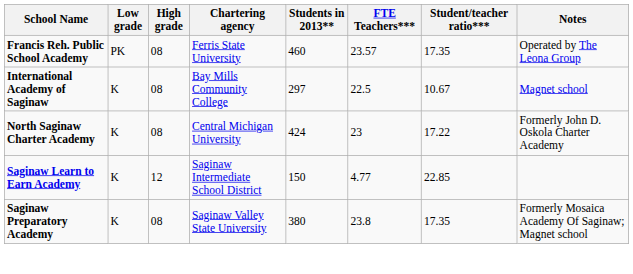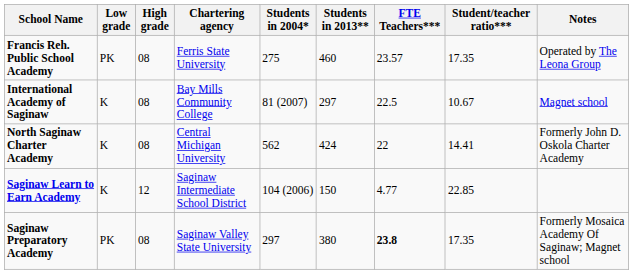 <table class="wikitable sortable">
 <tr>
 <th>School Name</th>
 <th>Low grade</th>
 <th>High grade</th>
 <th>Chartering agency</th>
+<th>Students in 2004*</th>
 <th>Students in 2013**</th>
 <th><a href='#'>FTE</a> Teachers***</th>
 <th>Student/teacher ratio***</th>
 <th>Notes</th>
 </tr>
 <tr>
 <td><strong>Francis Reh. Public School Academy</strong></td>
 <td>PK</td>
 <td>08</td>
 <td><a href='#'>Ferris State University</a></td>
+<td>275</td>
 <td>460</td>
 <td>23.57</td>
 <td>17.35</td>
 <td>Operated by <a href='#'>The Leona Group</a></td>
 </tr>
 <tr>
 <td><strong>International Academy of Saginaw</strong></td>
 <td>K</td>
 <td>08</td>
 <td><a href='#'>Bay Mills Community College</a></td>
+<td>81 (2007)</td>
 <td>297</td>
 <td>22.5</td>
 <td>10.67</td>
 <td><a href='#'>Magnet school</a></td>
 </tr>
 <tr>
 <td><strong>North Saginaw Charter Academy</strong></td>
 <td>K</td>
 <td>08</td>
 <td><a href='#'>Central Michigan University</a></td>
+<td>562</td>
 <td>424</td>
-<td>23</td>
-<td>17.22</td>
+<td>22</td>
+<td>14.41</td>
 <td>Formerly John D. Oskola Charter Academy</td>
 </tr>
 <tr>
 <td><strong><a href='#'>Saginaw Learn to Earn Academy</a></strong></td>
 <td>K</td>
 <td>12</td>
 <td><a href='#'>Saginaw Intermediate School District</a></td>
+<td>104 (2006)</td>
 <td>150</td>
 <td>4.77</td>
 <td>22.85</td>
 <td></td>
 </tr>
 <tr>
 <td><strong>Saginaw Preparatory Academy</strong></td>
-<td>K</td>
+<td>PK</td>
 <td>08</td>
 <td><a href='#'>Saginaw Valley State University</a></td>
+<td>297</td>
 <td>380</td>
-<td>23.8</td>
+<td><strong>23.8</strong></td>
 <td>17.35</td>
 <td>Formerly Mosaica Academy Of Saginaw; Magnet school</td>
 </tr>
 </table>
